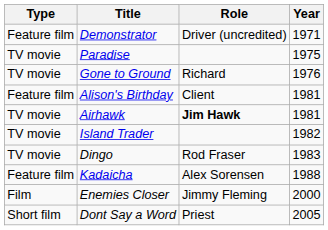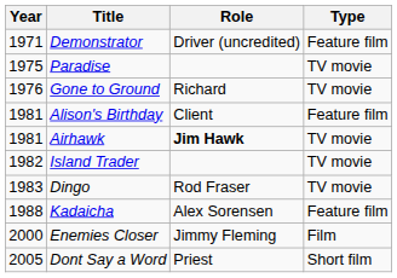 <table class="wikitable">
 <tr>
-<th>Type</th>
+<th>Year</th>
 <th>Title</th>
 <th>Role</th>
-<th>Year</th>
+<th>Type</th>
 </tr>
 <tr>
-<td>Feature film</td>
+<td>1971</td>
 <td><em><a href='#'>Demonstrator</a></em></td>
 <td>Driver (uncredited)</td>
-<td>1971</td>
+<td>Feature film</td>
 </tr>
 <tr>
-<td>TV movie</td>
+<td>1975</td>
 <td><em><a href='#'>Paradise</a></em></td>
 <td></td>
-<td>1975</td>
+<td>TV movie</td>
 </tr>
 <tr>
-<td>TV movie</td>
+<td>1976</td>
 <td><em><a href='#'>Gone to Ground</a></em></td>
 <td>Richard</td>
-<td>1976</td>
+<td>TV movie</td>
 </tr>
 <tr>
-<td>Feature film</td>
+<td>1981</td>
 <td><em><a href='#'>Alison's Birthday</a></em></td>
 <td>Client</td>
-<td>1981</td>
+<td>Feature film</td>
 </tr>
 <tr>
-<td>TV movie</td>
+<td>1981</td>
 <td><em><a href='#'>Airhawk</a></em></td>
 <td><strong>Jim Hawk</strong></td>
-<td>1981</td>
+<td>TV movie</td>
 </tr>
 <tr>
-<td>TV movie</td>
+<td>1982</td>
 <td><em><a href='#'>Island Trader</a></em></td>
 <td></td>
-<td>1982</td>
+<td>TV movie</td>
 </tr>
 <tr>
-<td>TV movie</td>
+<td>1983</td>
 <td><em>Dingo</em></td>
 <td>Rod Fraser</td>
-<td>1983</td>
+<td>TV movie</td>
 </tr>
 <tr>
-<td>Feature film</td>
+<td>1988</td>
 <td><em><a href='#'>Kadaicha</a></em></td>
 <td>Alex Sorensen</td>
-<td>1988</td>
+<td>Feature film</td>
 </tr>
 <tr>
-<td>Film</td>
+<td>2000</td>
 <td><em>Enemies Closer</em></td>
 <td>Jimmy Fleming</td>
-<td>2000</td>
+<td>Film</td>
 </tr>
 <tr>
-<td>Short film</td>
+<td>2005</td>
 <td><em>Dont Say a Word</em></td>
 <td>Priest</td>
-<td>2005</td>
+<td>Short film</td>
 </tr>
 </table>
